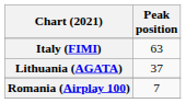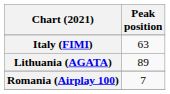 <table class="wikitable sortable plainrowheaders" style="text-align:center">
 <tr>
 <th scope="col">Chart (2021)</th>
 <th scope="col">Peak<br>position</th>
 </tr>
 <tr>
 </tr>
 <tr>
 </tr>
 <tr>
 </tr>
 <tr>
 </tr>
 <tr>
 </tr>
 <tr>
 </tr>
 <tr>
 </tr>
 <tr>
 </tr>
 <tr>
 </tr>
 <tr>
 </tr>
 <tr>
 </tr>
 <tr>
 </tr>
 <tr>
 <th scope="row">Italy (<a href='#'>FIMI</a>)</th>
 <td>63</td>
 </tr>
 <tr>
 <th scope="row">Lithuania (<a href='#'>AGATA</a>)</th>
-<td>37</td>
+<td>89</td>
 </tr>
 <tr>
 </tr>
 <tr>
 </tr>
 <tr>
 </tr>
 <tr>
 <th scope="row">Romania (<a href='#'>Airplay 100</a>)</th>
 <td>7</td>
 </tr>
 <tr>
 </tr>
 <tr>
 </tr>
 <tr>
 </tr>
 <tr>
 </tr>
 </table>
